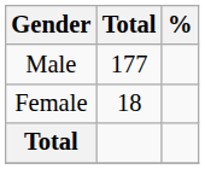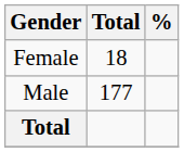 <table class="wikitable">
 <tr>
 <th style="text-align:center">Gender</th>
 <th style="text-align:center">Total</th>
 <th style="text-align:center">%</th>
 </tr>
 <tr>
-<td style="text-align:center">Male</td>
-<td style="text-align:center">177</td>
+<td style="text-align:center">Female</td>
+<td style="text-align:center">18</td>
 <td style="text-align:center"></td>
 </tr>
 <tr>
-<td style="text-align:center">Female</td>
-<td style="text-align:center">18</td>
+<td style="text-align:center">Male</td>
+<td style="text-align:center">177</td>
 <td style="text-align:center"></td>
 </tr>
 <tr>
 <th style="text-align:center">Total</th>
 <td style="text-align:center"></td>
 <td style="text-align:center"></td>
 </tr>
 <tr>
 </tr>
 </table>
